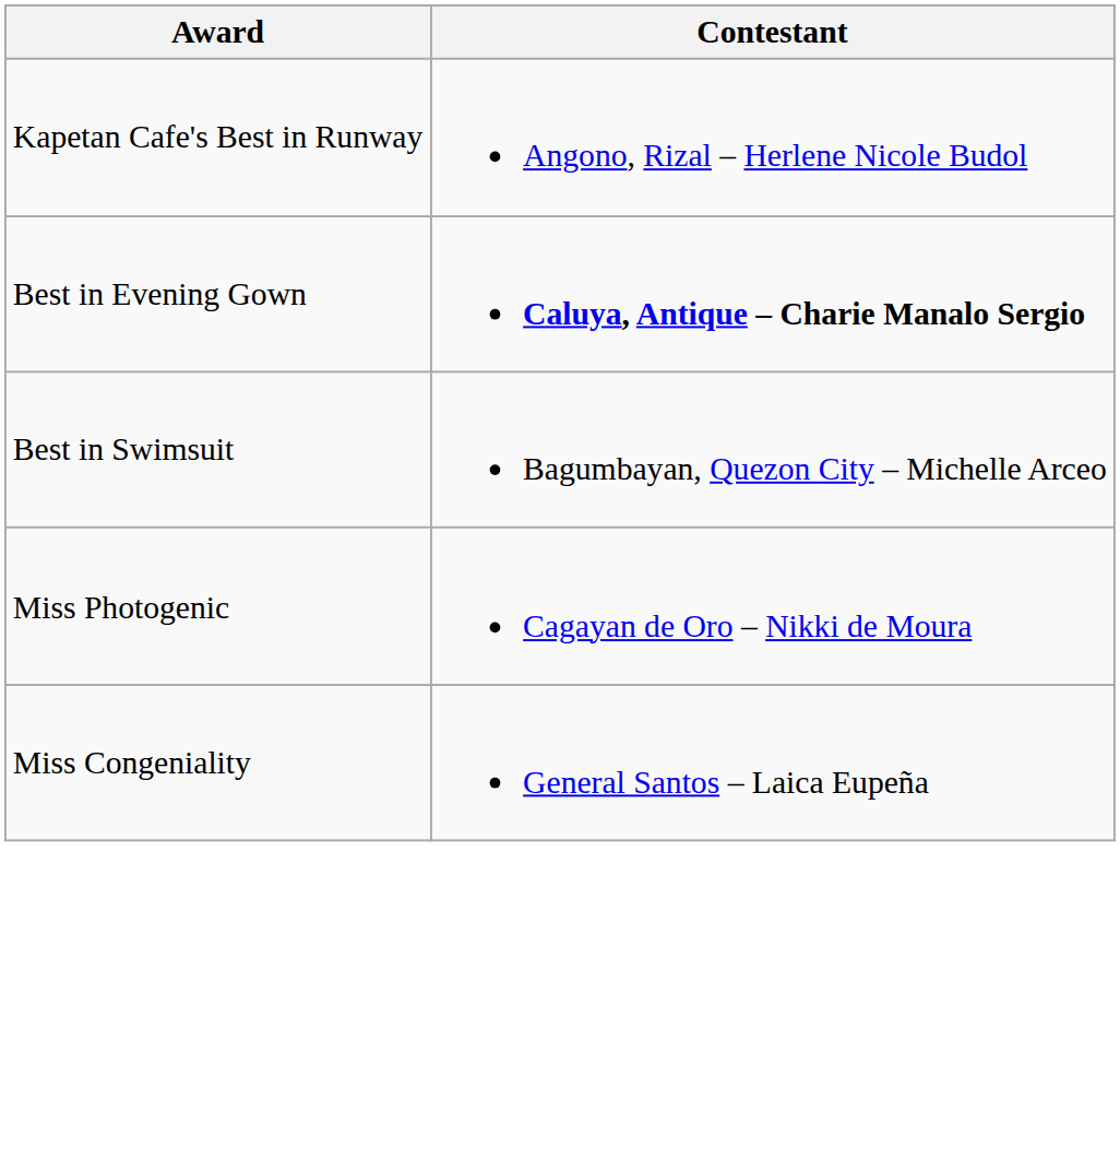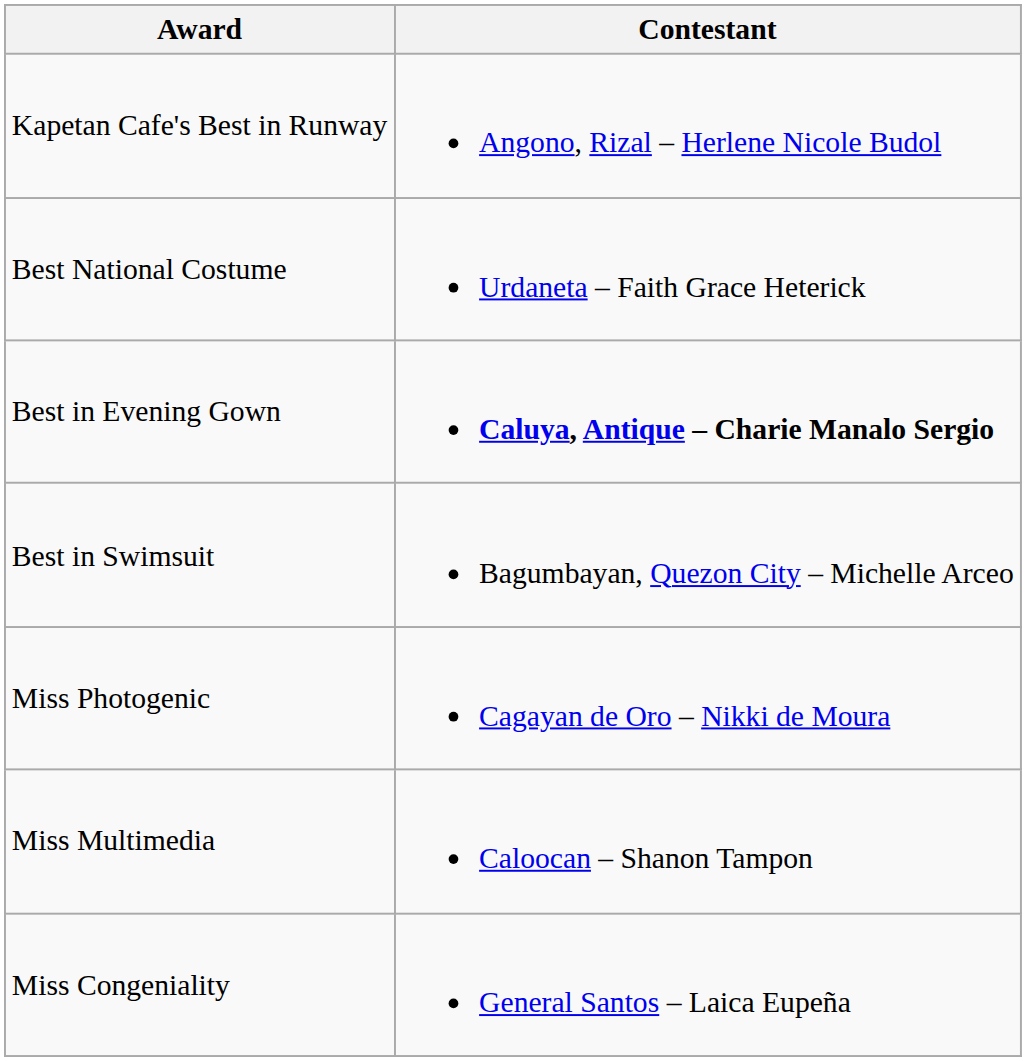 <table class="wikitable sortable" style="font-size:95%;">
 <tr>
 <th>Award</th>
 <th>Contestant</th>
 </tr>
 <tr>
 <td>Kapetan Cafe's Best in Runway</td>
 <td><br><ul><li><a href='#'>Angono</a>, <a href='#'>Rizal</a> – <a href='#'>Herlene Nicole Budol</a></li></ul></td>
+</tr>
+<tr>
+<td>Best National Costume</td>
+<td><br><ul><li><a href='#'>Urdaneta</a> – Faith Grace Heterick</li></ul></td>
 </tr>
 <tr>
 <td>Best in Evening Gown</td>
 <td><strong><br><ul><li><a href='#'>Caluya</a>, <a href='#'>Antique</a> – Charie Manalo Sergio</li></ul></strong></td>
 </tr>
 <tr>
 <td>Best in Swimsuit</td>
 <td><br><ul><li>Bagumbayan, <a href='#'>Quezon City</a> – Michelle Arceo</li></ul></td>
 </tr>
 <tr>
 <td>Miss Photogenic</td>
 <td><br><ul><li><a href='#'>Cagayan de Oro</a> – <a href='#'>Nikki de Moura</a></li></ul></td>
 </tr>
 <tr>
+<td>Miss Multimedia</td>
+<td><br><ul><li><a href='#'>Caloocan</a> – Shanon Tampon</li></ul></td>
+</tr>
+<tr>
 <td>Miss Congeniality</td>
 <td><br><ul><li><a href='#'>General Santos</a> – Laica Eupeña</li></ul></td>
 </tr>
 </table>
